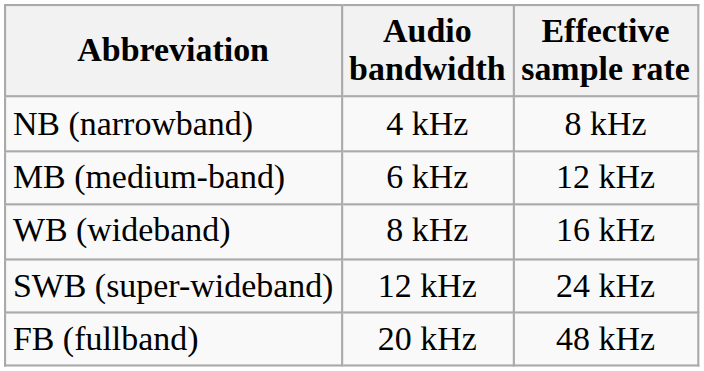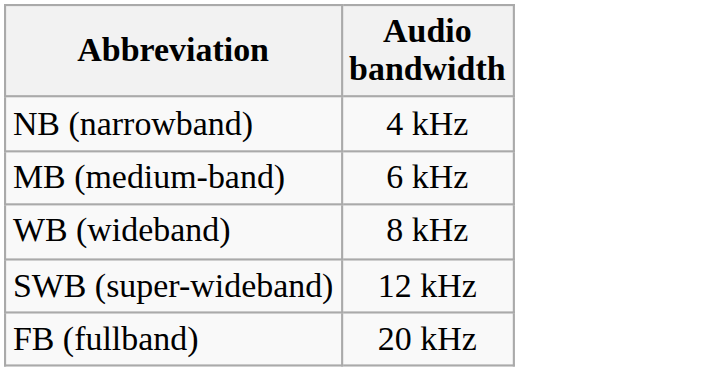 <table class="wikitable" style="text-align:center;">
 <tr>
 <th>Abbreviation</th>
 <th>Audio<br>bandwidth</th>
-<th>Effective<br>sample rate</th>
 </tr>
 <tr>
 <td style="text-align:left;">NB (narrowband)</td>
 <td>4 kHz</td>
-<td>8 kHz</td>
 </tr>
 <tr>
 <td style="text-align:left;">MB (medium-band)</td>
 <td>6 kHz</td>
-<td>12 kHz</td>
 </tr>
 <tr>
 <td style="text-align:left;">WB (wideband)</td>
 <td>8 kHz</td>
-<td>16 kHz</td>
 </tr>
 <tr>
 <td style="text-align:left;">SWB (super-wideband)</td>
 <td>12 kHz</td>
-<td>24 kHz</td>
 </tr>
 <tr>
 <td style="text-align:left;">FB (fullband)</td>
 <td>20 kHz</td>
-<td>48 kHz</td>
 </tr>
 </table>
